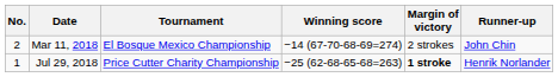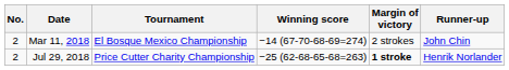 <table class="wikitable" style="font-size:95%;">
 <tr>
 <th>No.</th>
 <th>Date</th>
 <th>Tournament</th>
 <th>Winning score</th>
 <th>Margin of<br>victory</th>
 <th>Runner-up</th>
 </tr>
 <tr>
 <td align=center>2</td>
 <td align=right>Mar 11, <a href='#'>2018</a></td>
 <td><a href='#'>El Bosque Mexico Championship</a></td>
 <td>−14 (67-70-68-69=274)</td>
 <td>2 strokes</td>
 <td> <a href='#'>John Chin</a></td>
 </tr>
 <tr>
-<td align=center>1</td>
+<td align=center>2</td>
 <td align=right>Jul 29, 2018</td>
 <td><a href='#'>Price Cutter Charity Championship</a></td>
 <td>−25 (62-68-65-68=263)</td>
 <td><strong>1 stroke</strong></td>
 <td> <a href='#'>Henrik Norlander</a></td>
 </tr>
 </table>
